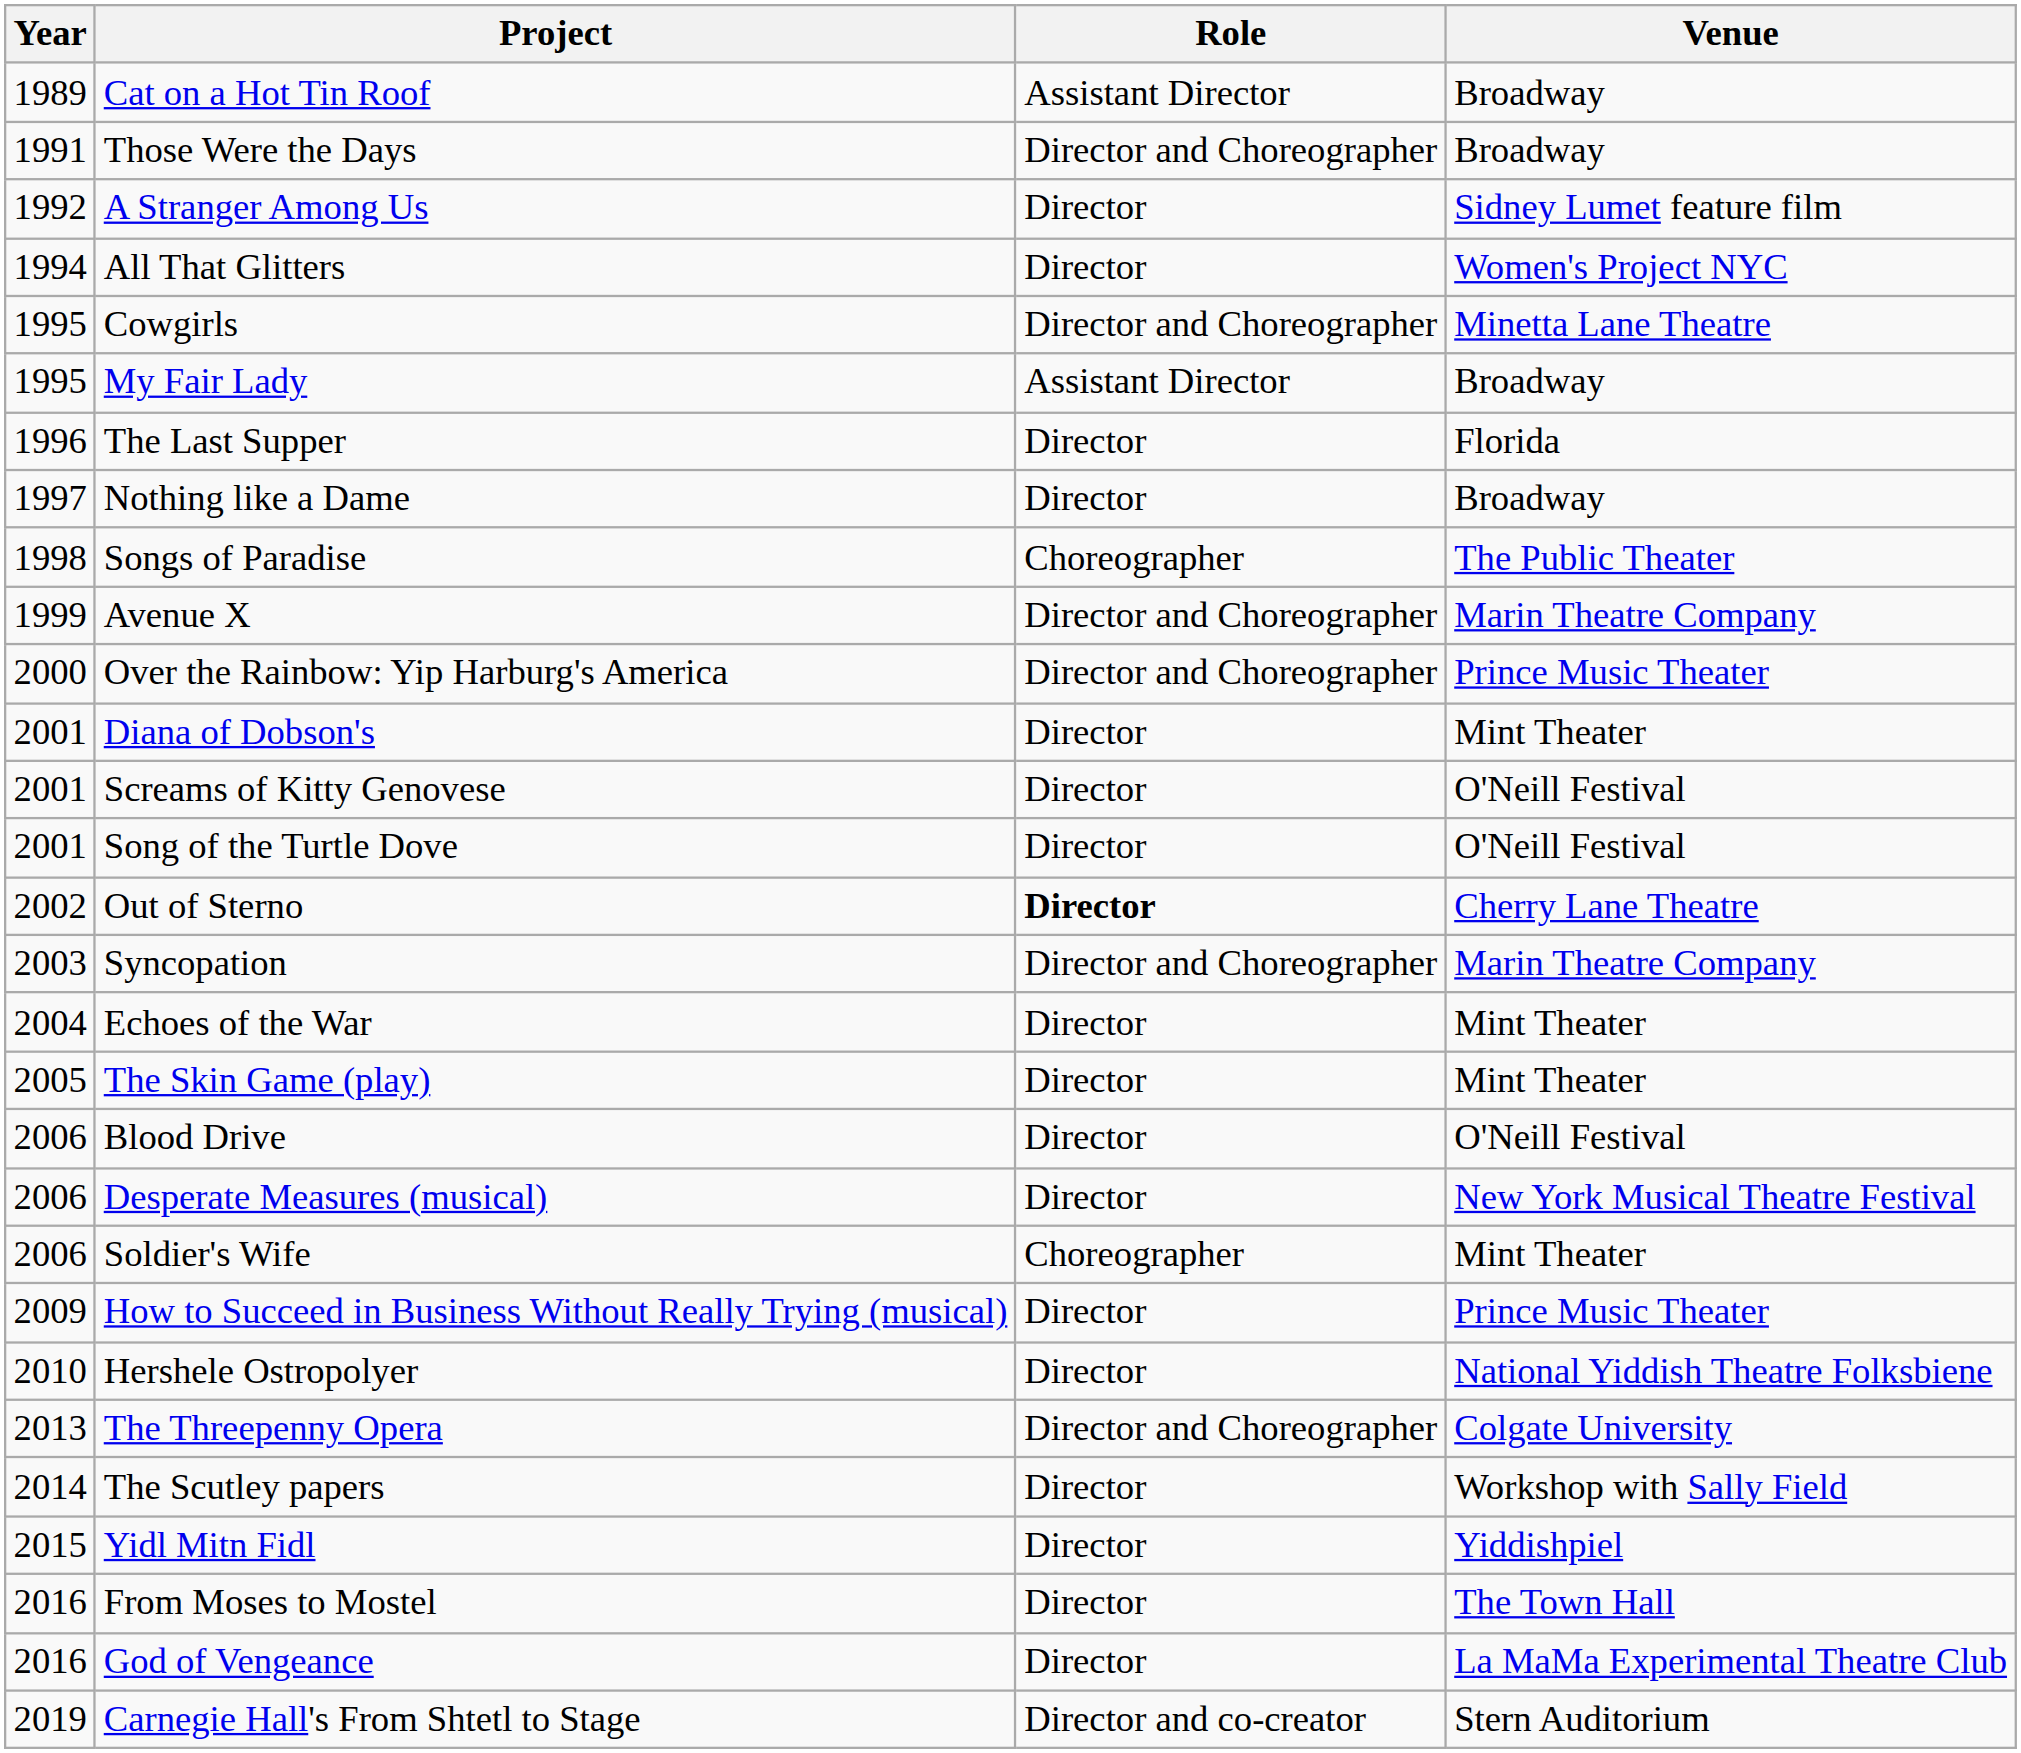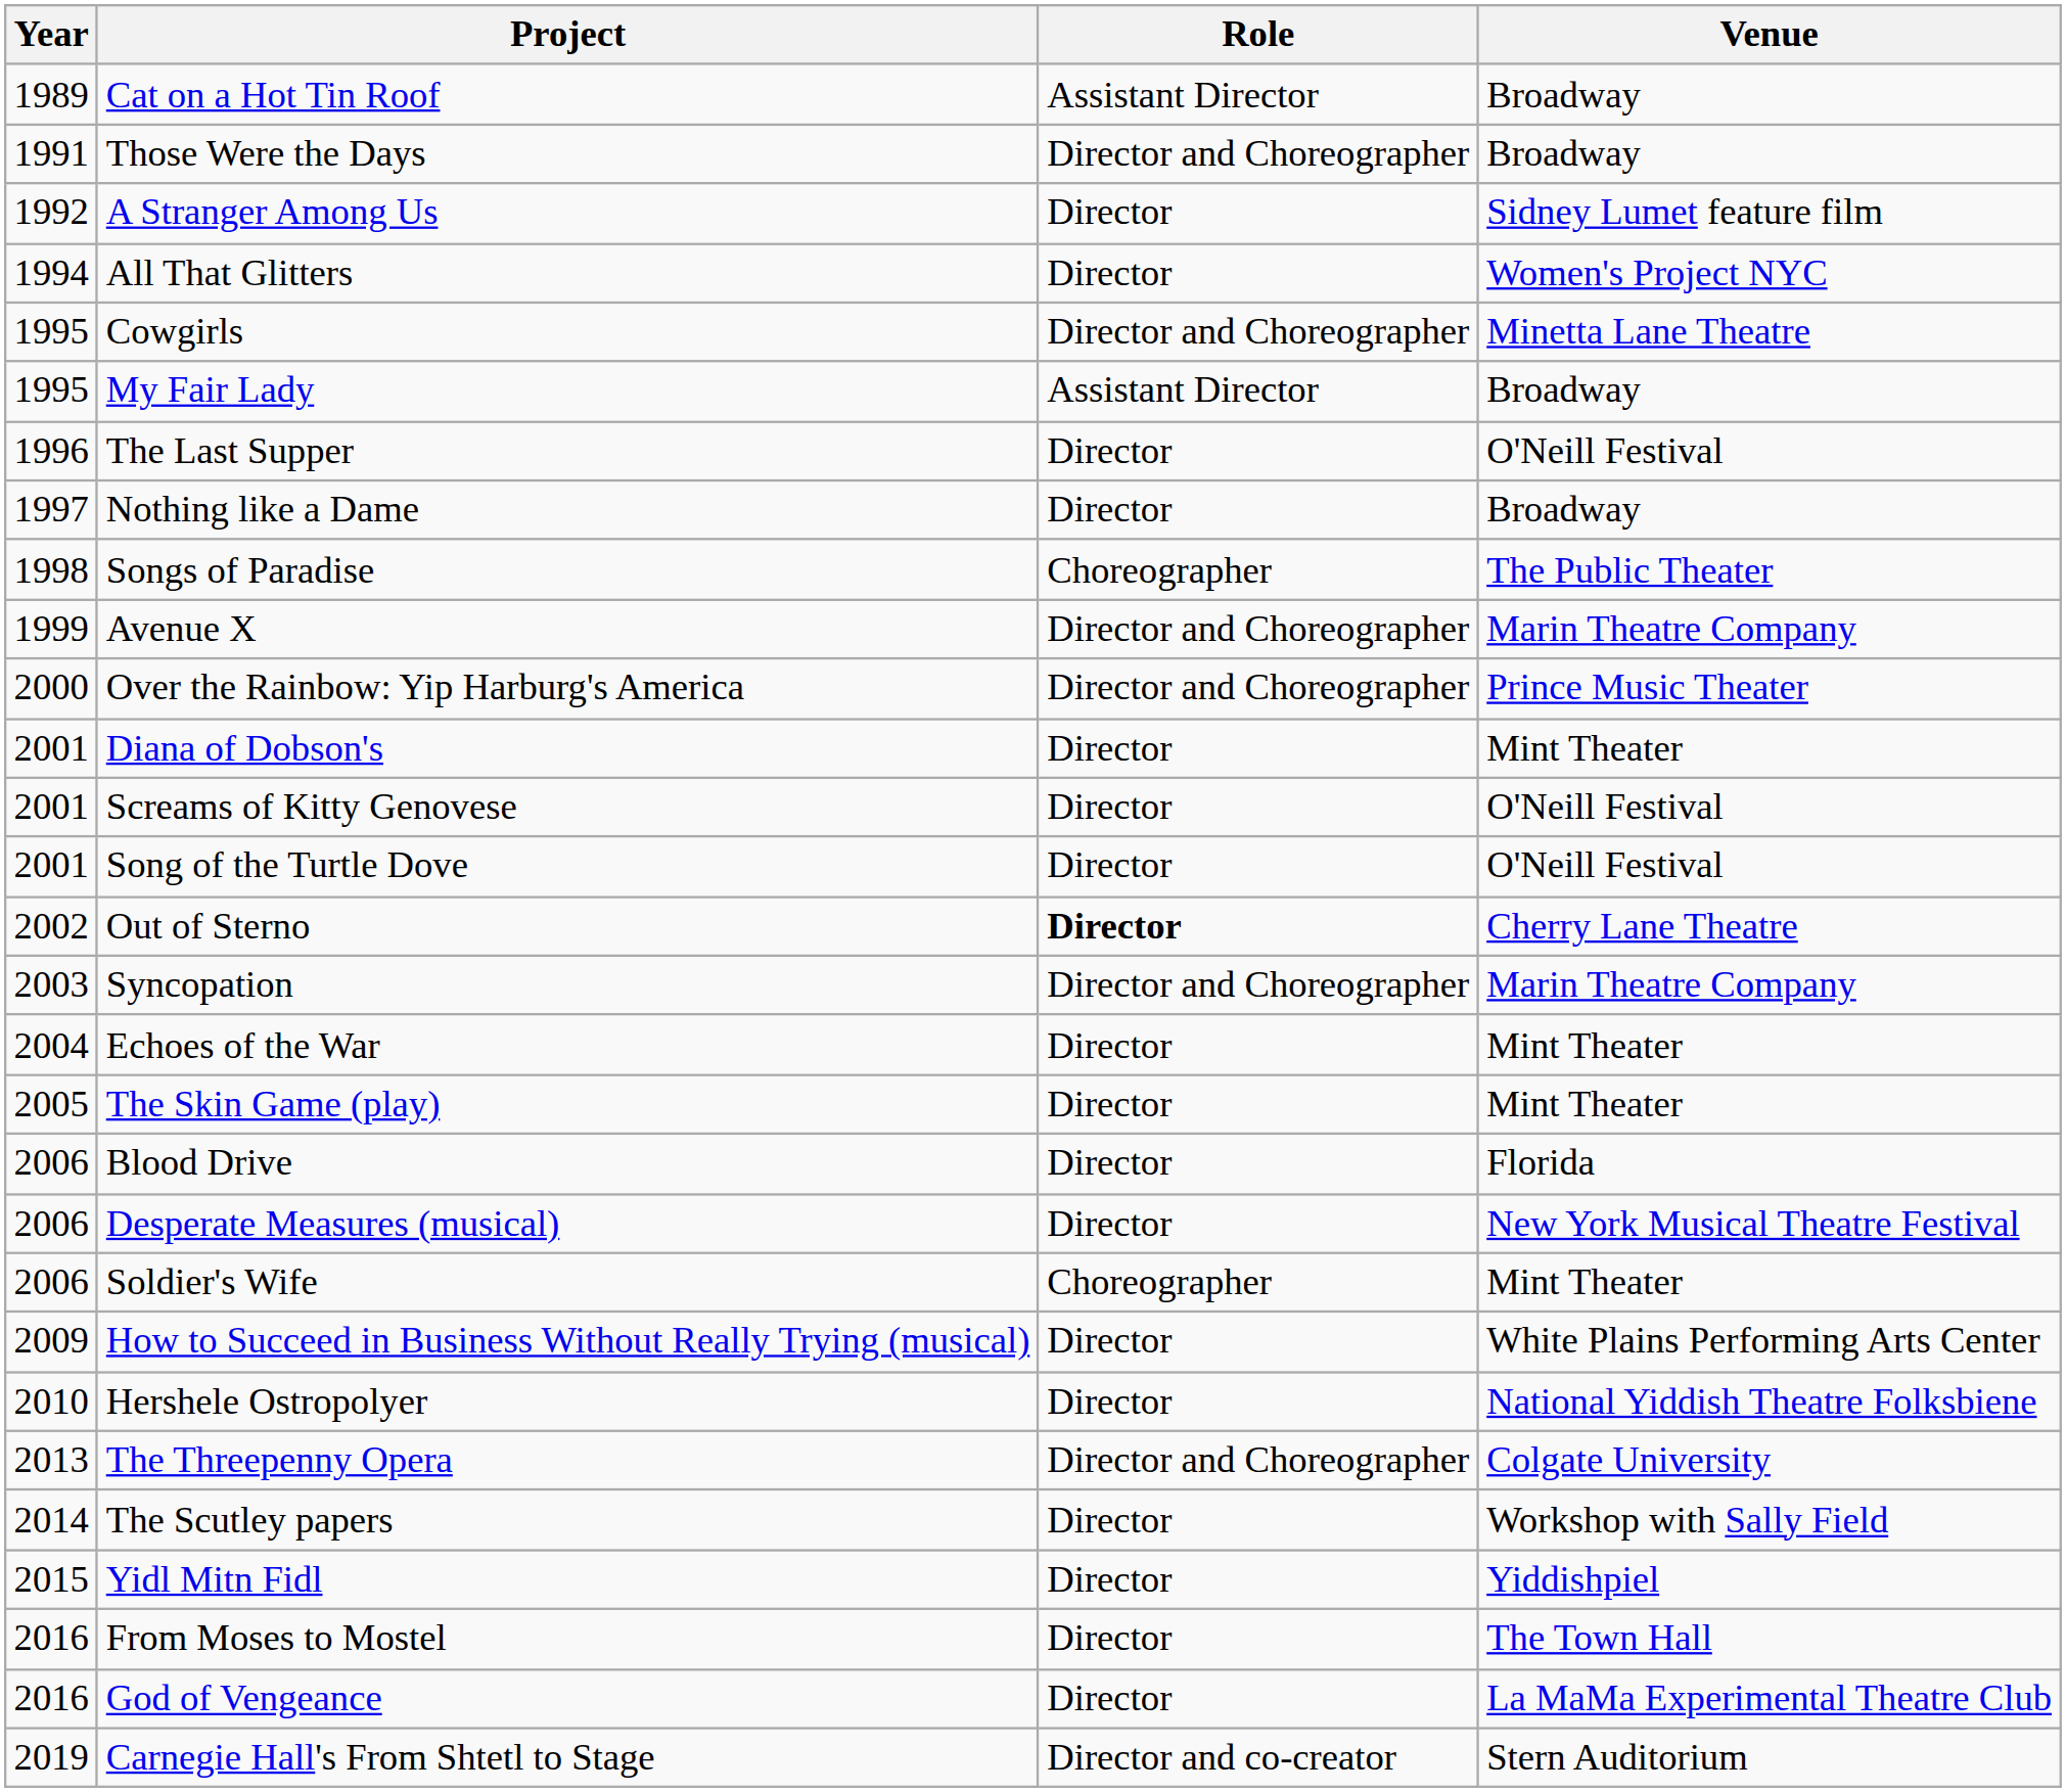 <table class="wikitable">
 <tr>
 <th>Year</th>
 <th>Project</th>
 <th>Role</th>
 <th>Venue</th>
 </tr>
 <tr>
 <td>1989</td>
 <td><a href='#'>Cat on a Hot Tin Roof</a></td>
 <td>Assistant Director</td>
 <td>Broadway</td>
 </tr>
 <tr>
 <td>1991</td>
 <td>Those Were the Days</td>
 <td>Director and Choreographer</td>
 <td>Broadway</td>
 </tr>
 <tr>
 <td>1992</td>
 <td><a href='#'>A Stranger Among Us</a></td>
 <td>Director</td>
 <td><a href='#'>Sidney Lumet</a> feature film</td>
 </tr>
 <tr>
 <td>1994</td>
 <td>All That Glitters</td>
 <td>Director</td>
 <td><a href='#'>Women's Project NYC</a></td>
 </tr>
 <tr>
 <td>1995</td>
 <td>Cowgirls</td>
 <td>Director and Choreographer</td>
 <td><a href='#'>Minetta Lane Theatre</a></td>
 </tr>
 <tr>
 <td>1995</td>
 <td><a href='#'>My Fair Lady</a></td>
 <td>Assistant Director</td>
 <td>Broadway</td>
 </tr>
 <tr>
 <td>1996</td>
 <td>The Last Supper</td>
 <td>Director</td>
-<td>Florida</td>
+<td>O'Neill Festival</td>
 </tr>
 <tr>
 <td>1997</td>
 <td>Nothing like a Dame</td>
 <td>Director</td>
 <td>Broadway</td>
 </tr>
 <tr>
 <td>1998</td>
 <td>Songs of Paradise</td>
 <td>Choreographer</td>
 <td><a href='#'>The Public Theater</a></td>
 </tr>
 <tr>
 <td>1999</td>
 <td>Avenue X</td>
 <td>Director and Choreographer</td>
 <td><a href='#'>Marin Theatre Company</a></td>
 </tr>
 <tr>
 <td>2000</td>
 <td>Over the Rainbow: Yip Harburg's America</td>
 <td>Director and Choreographer</td>
 <td><a href='#'>Prince Music Theater</a></td>
 </tr>
 <tr>
 <td>2001</td>
 <td><a href='#'>Diana of Dobson's</a></td>
 <td>Director</td>
 <td>Mint Theater</td>
 </tr>
 <tr>
 <td>2001</td>
 <td>Screams of Kitty Genovese</td>
 <td>Director</td>
 <td>O'Neill Festival</td>
 </tr>
 <tr>
 <td>2001</td>
 <td>Song of the Turtle Dove</td>
 <td>Director</td>
 <td>O'Neill Festival</td>
 </tr>
 <tr>
 <td>2002</td>
 <td>Out of Sterno</td>
 <td><strong>Director</strong></td>
 <td><a href='#'>Cherry Lane Theatre</a></td>
 </tr>
 <tr>
 <td>2003</td>
 <td>Syncopation</td>
 <td>Director and Choreographer</td>
 <td><a href='#'>Marin Theatre Company</a></td>
 </tr>
 <tr>
 <td>2004</td>
 <td>Echoes of the War</td>
 <td>Director</td>
 <td>Mint Theater</td>
 </tr>
 <tr>
 <td>2005</td>
 <td><a href='#'>The Skin Game (play)</a></td>
 <td>Director</td>
 <td>Mint Theater</td>
 </tr>
 <tr>
 <td>2006</td>
 <td>Blood Drive</td>
 <td>Director</td>
-<td>O'Neill Festival</td>
+<td>Florida</td>
 </tr>
 <tr>
 <td>2006</td>
 <td><a href='#'>Desperate Measures (musical)</a></td>
 <td>Director</td>
 <td><a href='#'>New York Musical Theatre Festival</a></td>
 </tr>
 <tr>
 <td>2006</td>
 <td>Soldier's Wife</td>
 <td>Choreographer</td>
 <td>Mint Theater</td>
 </tr>
 <tr>
 <td>2009</td>
 <td><a href='#'>How to Succeed in Business Without Really Trying (musical)</a></td>
 <td>Director</td>
-<td><a href='#'>Prince Music Theater</a></td>
+<td>White Plains Performing Arts Center</td>
 </tr>
 <tr>
 <td>2010</td>
 <td>Hershele Ostropolyer</td>
 <td>Director</td>
 <td><a href='#'>National Yiddish Theatre Folksbiene</a></td>
 </tr>
 <tr>
 <td>2013</td>
 <td><a href='#'>The Threepenny Opera</a></td>
 <td>Director and Choreographer</td>
 <td><a href='#'>Colgate University</a></td>
 </tr>
 <tr>
 <td>2014</td>
 <td>The Scutley papers</td>
 <td>Director</td>
 <td>Workshop with <a href='#'>Sally Field</a></td>
 </tr>
 <tr>
 <td>2015</td>
 <td><a href='#'>Yidl Mitn Fidl</a></td>
 <td>Director</td>
 <td><a href='#'>Yiddishpiel</a></td>
 </tr>
 <tr>
 <td>2016</td>
 <td>From Moses to Mostel</td>
 <td>Director</td>
 <td><a href='#'>The Town Hall</a></td>
 </tr>
 <tr>
 <td>2016</td>
 <td><a href='#'>God of Vengeance</a></td>
 <td>Director</td>
 <td><a href='#'>La MaMa Experimental Theatre Club</a></td>
 </tr>
 <tr>
 <td>2019</td>
 <td><a href='#'>Carnegie Hall</a>'s From Shtetl to Stage</td>
 <td>Director and co-creator</td>
 <td>Stern Auditorium</td>
 </tr>
 </table>
